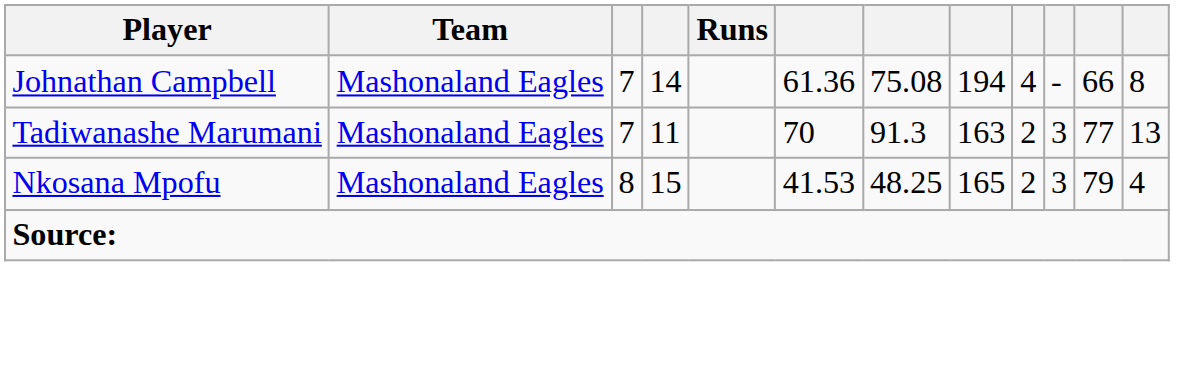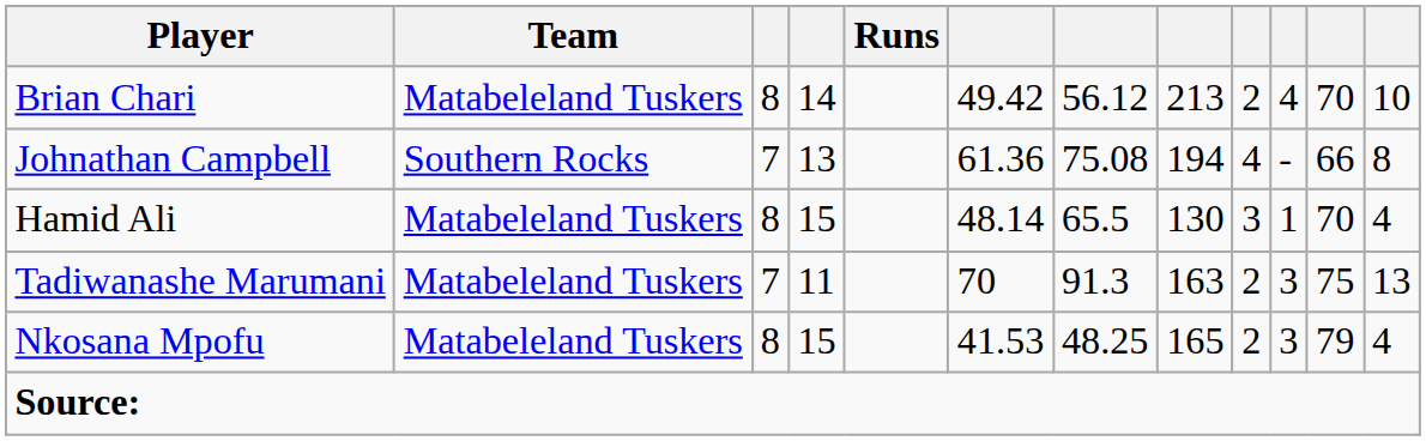 <table class="wikitable sortable">
 <tr>
 <th class="unsortable">Player</th>
 <th>Team</th>
 <th></th>
 <th></th>
 <th>Runs</th>
 <th></th>
 <th></th>
 <th></th>
 <th></th>
 <th></th>
 <th></th>
 <th></th>
 </tr>
 <tr>
+<td><a href='#'>Brian Chari</a></td>
+<td><a href='#'>Matabeleland Tuskers</a></td>
+<td>8</td>
+<td>14</td>
+<td><strong></strong></td>
+<td>49.42</td>
+<td>56.12</td>
+<td>213</td>
+<td>2</td>
+<td>4</td>
+<td>70</td>
+<td>10</td>
+</tr>
+<tr>
 <td><a href='#'>Johnathan Campbell</a></td>
-<td><a href='#'>Mashonaland Eagles</a></td>
+<td><a href='#'>Southern Rocks</a></td>
 <td>7</td>
-<td>14</td>
+<td>13</td>
 <td><strong></strong></td>
 <td>61.36</td>
 <td>75.08</td>
 <td>194</td>
 <td>4</td>
 <td>-</td>
 <td>66</td>
 <td>8</td>
 </tr>
 <tr>
+<td>Hamid Ali</td>
+<td><a href='#'>Matabeleland Tuskers</a></td>
+<td>8</td>
+<td>15</td>
+<td><strong></strong></td>
+<td>48.14</td>
+<td>65.5</td>
+<td>130</td>
+<td>3</td>
+<td>1</td>
+<td>70</td>
+<td>4</td>
+</tr>
+<tr>
 <td><a href='#'>Tadiwanashe Marumani</a></td>
-<td><a href='#'>Mashonaland Eagles</a></td>
+<td><a href='#'>Matabeleland Tuskers</a></td>
 <td>7</td>
 <td>11</td>
 <td><strong></strong></td>
 <td>70</td>
 <td>91.3</td>
 <td>163</td>
 <td>2</td>
 <td>3</td>
-<td>77</td>
+<td>75</td>
 <td>13</td>
 </tr>
 <tr>
 <td><a href='#'>Nkosana Mpofu</a></td>
-<td><a href='#'>Mashonaland Eagles</a></td>
+<td><a href='#'>Matabeleland Tuskers</a></td>
 <td>8</td>
 <td>15</td>
 <td><strong></strong></td>
 <td>41.53</td>
 <td>48.25</td>
 <td>165</td>
 <td>2</td>
 <td>3</td>
 <td>79</td>
 <td>4</td>
 </tr>
 <tr class="sortbottom">
 <td colspan="12"><strong>Source:</strong> </td>
 </tr>
 </table>
